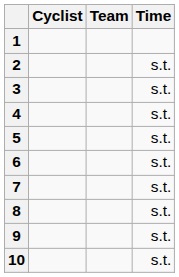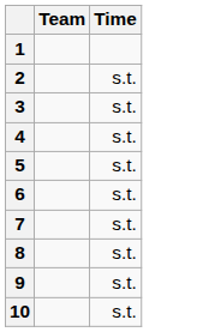 <table class="wikitable">
 <tr>
 <th></th>
-<th>Cyclist</th>
 <th>Team</th>
 <th>Time</th>
 </tr>
 <tr>
 <th>1</th>
 <td></td>
-<td></td>
 <td align="right"></td>
 </tr>
 <tr>
 <th>2</th>
-<td></td>
 <td></td>
 <td align="right">s.t.</td>
 </tr>
 <tr>
 <th>3</th>
 <td></td>
-<td></td>
 <td align="right">s.t.</td>
 </tr>
 <tr>
 <th>4</th>
-<td></td>
 <td></td>
 <td align="right">s.t.</td>
 </tr>
 <tr>
 <th>5</th>
 <td></td>
-<td></td>
 <td align="right">s.t.</td>
 </tr>
 <tr>
 <th>6</th>
-<td></td>
 <td></td>
 <td align="right">s.t.</td>
 </tr>
 <tr>
 <th>7</th>
 <td></td>
-<td></td>
 <td align="right">s.t.</td>
 </tr>
 <tr>
 <th>8</th>
-<td></td>
 <td></td>
 <td align="right">s.t.</td>
 </tr>
 <tr>
 <th>9</th>
 <td></td>
-<td></td>
 <td align="right">s.t.</td>
 </tr>
 <tr>
 <th>10</th>
 <td></td>
-<td></td>
 <td align="right">s.t.</td>
 </tr>
 </table>
